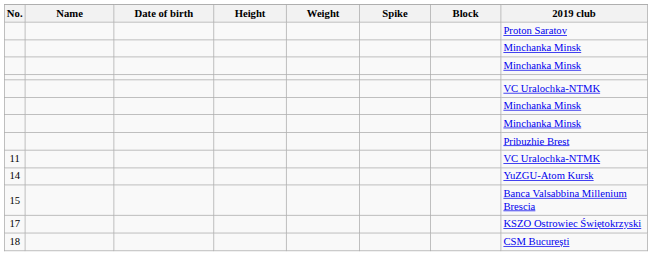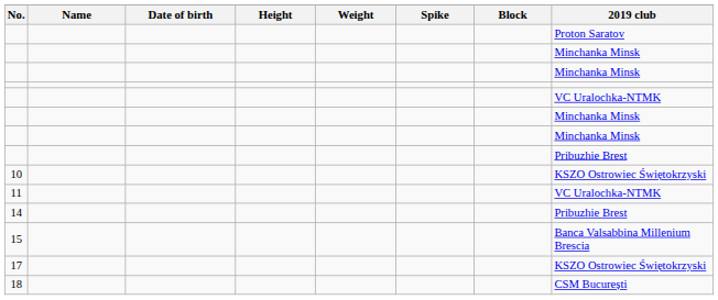 <table class="wikitable sortable" style="font-size:90%; text-align:center;">
 <tr>
 </tr>
 <tr>
 <th>No.</th>
 <th style="width:12em">Name</th>
 <th style="width:14em">Date of birth</th>
 <th style="width:9em">Height</th>
 <th style="width:9em">Weight</th>
 <th style="width:9em">Spike</th>
 <th style="width:9em">Block</th>
 <th style="width:19em">2019 club</th>
 </tr>
 <tr>
 <td></td>
 <td align=left></td>
 <td align=right></td>
 <td></td>
 <td></td>
 <td></td>
 <td></td>
 <td align=left> <a href='#'>Proton Saratov</a></td>
 </tr>
 <tr>
 <td></td>
 <td align=left></td>
 <td align=right></td>
 <td></td>
 <td></td>
 <td></td>
 <td></td>
 <td align=left> <a href='#'>Minchanka Minsk</a></td>
 </tr>
 <tr>
 <td></td>
 <td align=left></td>
 <td align=right></td>
 <td></td>
 <td></td>
 <td></td>
 <td></td>
 <td align=left> <a href='#'>Minchanka Minsk</a></td>
 </tr>
 <tr>
 <td></td>
 <td align=left></td>
 <td align=right></td>
 <td></td>
 <td></td>
 <td></td>
 <td></td>
 <td align=left></td>
 </tr>
 <tr>
 <td></td>
 <td align=left></td>
 <td align=right></td>
 <td></td>
 <td></td>
 <td></td>
 <td></td>
 <td align=left> <a href='#'>VC Uralochka-NTMK</a></td>
 </tr>
 <tr>
 <td></td>
 <td align=left></td>
 <td align=right></td>
 <td></td>
 <td></td>
 <td></td>
 <td></td>
 <td align=left> <a href='#'>Minchanka Minsk</a></td>
 </tr>
 <tr>
 <td></td>
 <td align=left></td>
 <td align=right></td>
 <td></td>
 <td></td>
 <td></td>
 <td></td>
 <td align=left> <a href='#'>Minchanka Minsk</a></td>
 </tr>
 <tr>
 <td></td>
 <td align=left></td>
 <td align=right></td>
 <td></td>
 <td></td>
 <td></td>
 <td></td>
 <td align=left> <a href='#'>Pribuzhie Brest</a></td>
 </tr>
 <tr>
+<td>10</td>
+<td align=left></td>
+<td align=right></td>
+<td></td>
+<td></td>
+<td></td>
+<td></td>
+<td align=left> <a href='#'>KSZO Ostrowiec Świętokrzyski</a></td>
+</tr>
+<tr>
 <td>11</td>
 <td align=left></td>
 <td align=right></td>
 <td></td>
 <td></td>
 <td></td>
 <td></td>
 <td align=left> <a href='#'>VC Uralochka-NTMK</a></td>
 </tr>
 <tr>
 <td>14</td>
 <td align=left></td>
 <td align=right></td>
 <td></td>
 <td></td>
 <td></td>
 <td></td>
-<td align=left> <a href='#'>YuZGU-Atom Kursk</a></td>
+<td align=left> <a href='#'>Pribuzhie Brest</a></td>
 </tr>
 <tr>
 <td>15</td>
 <td align=left></td>
 <td align=right></td>
 <td></td>
 <td></td>
 <td></td>
 <td></td>
 <td align=left> <a href='#'>Banca Valsabbina Millenium Brescia</a></td>
 </tr>
 <tr>
 <td>17</td>
 <td align=left></td>
 <td align=right></td>
 <td></td>
 <td></td>
 <td></td>
 <td></td>
 <td align=left> <a href='#'>KSZO Ostrowiec Świętokrzyski</a></td>
 </tr>
 <tr>
 <td>18</td>
 <td align=left></td>
 <td align=right></td>
 <td></td>
 <td></td>
 <td></td>
 <td></td>
 <td align=left> <a href='#'>CSM București</a></td>
 </tr>
 </table>
